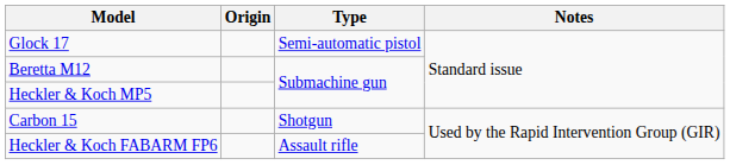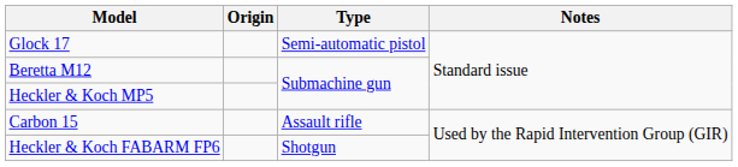 <table class="wikitable">
 <tr>
 <th>Model</th>
 <th>Origin</th>
 <th>Type</th>
 <th>Notes</th>
 </tr>
 <tr>
 <td><a href='#'>Glock 17</a></td>
 <td></td>
 <td><a href='#'>Semi-automatic pistol</a></td>
 <td rowspan="3">Standard issue</td>
 </tr>
 <tr>
 <td><a href='#'>Beretta M12</a></td>
 <td></td>
 <td rowspan="2"><a href='#'>Submachine gun</a></td>
 </tr>
 <tr>
 <td><a href='#'>Heckler & Koch MP5</a></td>
 <td></td>
 </tr>
 <tr>
 <td><a href='#'>Carbon 15</a></td>
 <td></td>
-<td><a href='#'>Shotgun</a></td>
+<td><a href='#'>Assault rifle</a></td>
 <td rowspan="2">Used by the Rapid Intervention Group (GIR)</td>
 </tr>
 <tr>
 <td><a href='#'>Heckler & Koch FABARM FP6</a></td>
 <td></td>
-<td><a href='#'>Assault rifle</a></td>
+<td><a href='#'>Shotgun</a></td>
 </tr>
 </table>
